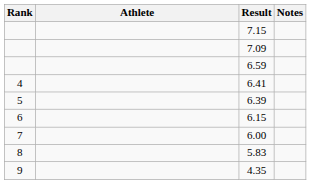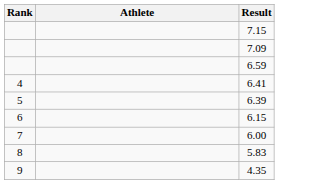 <table class="wikitable" style="text-align:center">
 <tr>
 <th>Rank</th>
 <th Style="width:18em">Athlete</th>
 <th>Result</th>
-<th>Notes</th>
 </tr>
 <tr>
 <td></td>
 <td style="text-align:left"></td>
 <td>7.15</td>
-<td></td>
 </tr>
 <tr>
 <td></td>
 <td style="text-align:left"></td>
 <td>7.09</td>
-<td></td>
 </tr>
 <tr>
 <td></td>
 <td style="text-align:left"></td>
 <td>6.59</td>
-<td></td>
 </tr>
 <tr>
 <td>4</td>
 <td style="text-align:left"></td>
 <td>6.41</td>
-<td></td>
 </tr>
 <tr>
 <td>5</td>
 <td style="text-align:left"></td>
 <td>6.39</td>
-<td></td>
 </tr>
 <tr>
 <td>6</td>
 <td style="text-align:left"></td>
 <td>6.15</td>
-<td></td>
 </tr>
 <tr>
 <td>7</td>
 <td style="text-align:left"></td>
 <td>6.00</td>
-<td></td>
 </tr>
 <tr>
 <td>8</td>
 <td style="text-align:left"></td>
 <td>5.83</td>
-<td></td>
 </tr>
 <tr>
 <td>9</td>
 <td style="text-align:left"></td>
 <td>4.35</td>
-<td></td>
 </tr>
 </table>
